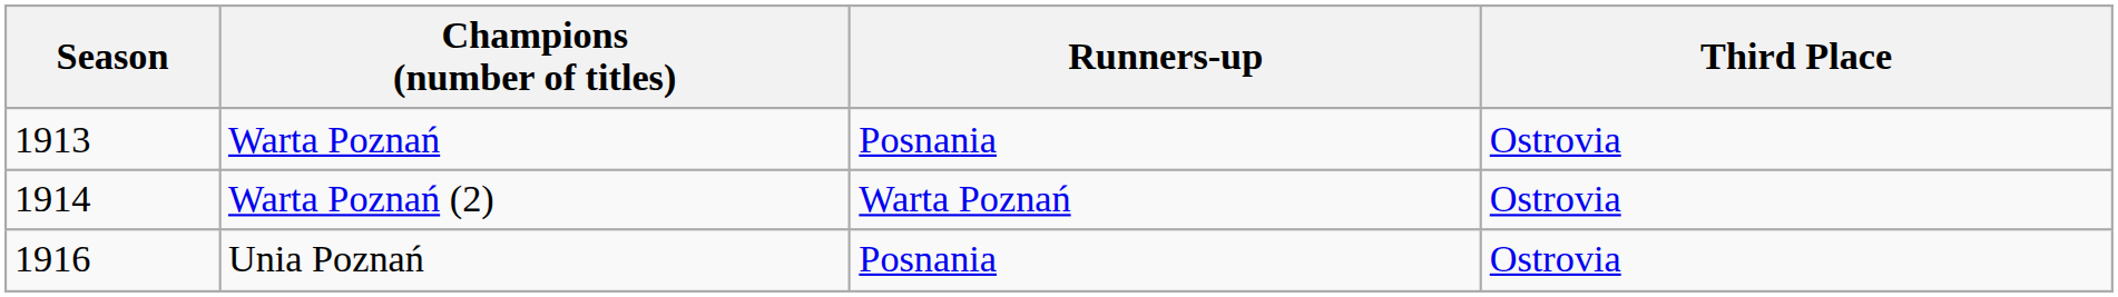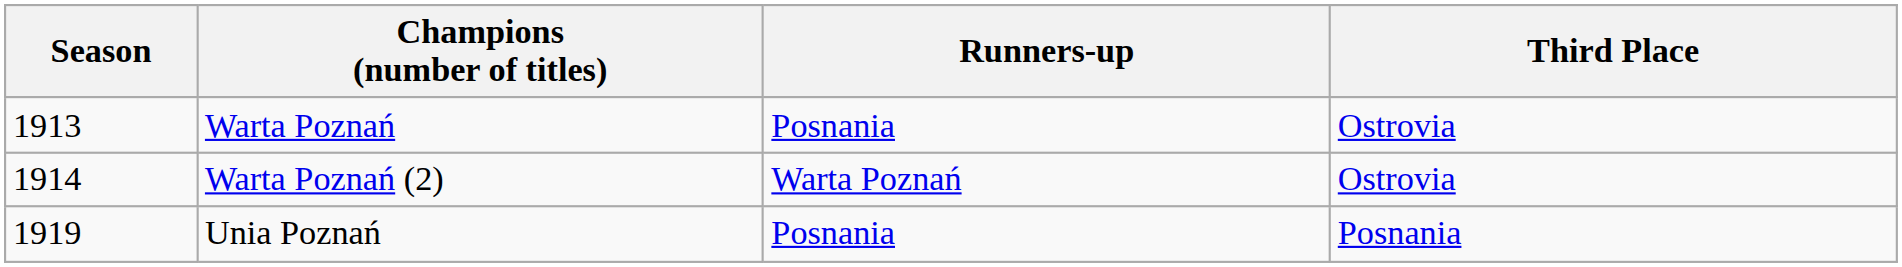 <table class="wikitable plainrowheaders" width="70%;">
 <tr>
 <th width="6%">Season</th>
 <th width="18%">Champions<br>(number of titles)</th>
 <th width="18%">Runners-up</th>
 <th width="18%">Third Place</th>
 </tr>
 <tr>
 <td>1913</td>
 <td><a href='#'>Warta Poznań</a></td>
 <td><a href='#'>Posnania</a></td>
 <td><a href='#'>Ostrovia</a></td>
 </tr>
 <tr>
 <td>1914</td>
 <td><a href='#'>Warta Poznań</a> (2)</td>
 <td><a href='#'>Warta Poznań</a></td>
 <td><a href='#'>Ostrovia</a></td>
 </tr>
 <tr>
-<td>1916</td>
+<td>1919</td>
 <td>Unia Poznań</td>
 <td><a href='#'>Posnania</a></td>
-<td><a href='#'>Ostrovia</a></td>
+<td><a href='#'>Posnania</a></td>
 </tr>
 </table>
